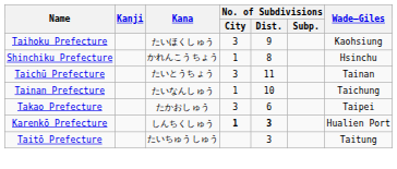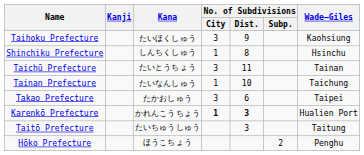 <table class=wikitable style="text-align:center;">
 <tr>
 <th rowspan=2>Name</th>
 <th rowspan=2><a href='#'>Kanji</a></th>
 <th rowspan=2><a href='#'>Kana</a></th>
 <th colspan=3>No. of Subdivisions</th>
 <th rowspan=2><a href='#'>Wade–Giles</a></th>
 </tr>
 <tr>
 <th>City</th>
 <th>Dist.</th>
 <th>Subp.</th>
 </tr>
 <tr>
 <td><a href='#'>Taihoku Prefecture</a></td>
 <td></td>
 <td>たいほくしゅう</td>
 <td>3</td>
 <td>9</td>
 <td></td>
 <td>Kaohsiung</td>
 </tr>
 <tr>
 <td><a href='#'>Shinchiku Prefecture</a></td>
 <td></td>
-<td>かれんこうちょう</td>
+<td>しんちくしゅう</td>
 <td>1</td>
 <td>8</td>
 <td></td>
 <td>Hsinchu</td>
 </tr>
 <tr>
 <td><a href='#'>Taichū Prefecture</a></td>
 <td></td>
 <td>たいとうちょう</td>
 <td>3</td>
 <td>11</td>
 <td></td>
 <td>Tainan</td>
 </tr>
 <tr>
 <td><a href='#'>Tainan Prefecture</a></td>
 <td></td>
 <td>たいなんしゅう</td>
 <td>1</td>
 <td>10</td>
 <td></td>
 <td>Taichung</td>
 </tr>
 <tr>
 <td><a href='#'>Takao Prefecture</a></td>
 <td></td>
 <td>たかおしゅう</td>
 <td>3</td>
 <td>6</td>
 <td></td>
 <td>Taipei</td>
 </tr>
 <tr>
 <td><a href='#'>Karenkō Prefecture</a></td>
 <td></td>
-<td>しんちくしゅう</td>
+<td>かれんこうちょう</td>
 <td><strong>1</strong></td>
 <td><strong>3</strong></td>
 <td></td>
 <td>Hualien Port</td>
 </tr>
 <tr>
 <td><a href='#'>Taitō Prefecture</a></td>
 <td></td>
 <td>たいちゅうしゅう</td>
 <td></td>
 <td>3</td>
 <td></td>
 <td>Taitung</td>
 </tr>
+<tr>
+<td><a href='#'>Hōko Prefecture</a></td>
+<td></td>
+<td>ほうこちょう</td>
+<td></td>
+<td></td>
+<td>2</td>
+<td>Penghu</td>
+</tr>
 </table>
